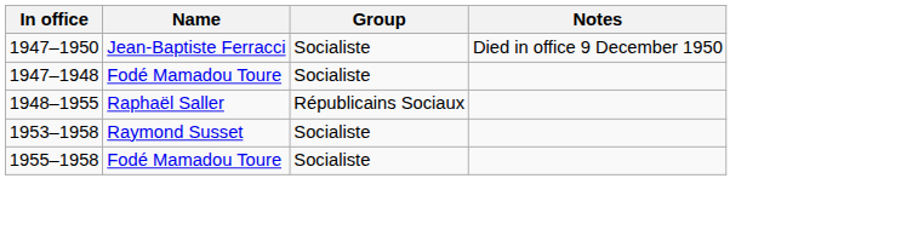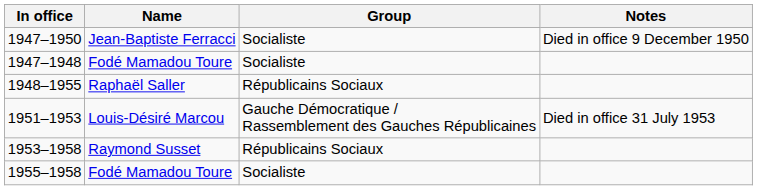 <table class="wikitable sortable">
 <tr>
 <th>In office</th>
 <th>Name</th>
 <th>Group</th>
 <th>Notes</th>
 </tr>
 <tr>
 <td>1947–1950</td>
 <td><a href='#'>Jean-Baptiste Ferracci</a></td>
 <td>Socialiste</td>
 <td>Died in office 9 December 1950</td>
 </tr>
 <tr>
 <td>1947–1948</td>
 <td><a href='#'>Fodé Mamadou Toure</a></td>
 <td>Socialiste</td>
 </tr>
 <tr>
 <td>1948–1955</td>
 <td><a href='#'>Raphaël Saller</a></td>
 <td>Républicains Sociaux</td>
 <td></td>
 </tr>
 <tr>
+<td>1951–1953</td>
+<td><a href='#'>Louis-Désiré Marcou</a></td>
+<td>Gauche Démocratique /<br>Rassemblement des Gauches Républicaines</td>
+<td>Died in office 31 July 1953</td>
+</tr>
+<tr>
 <td>1953–1958</td>
 <td><a href='#'>Raymond Susset</a></td>
-<td>Socialiste</td>
+<td>Républicains Sociaux</td>
 <td></td>
 </tr>
 <tr>
 <td>1955–1958</td>
 <td><a href='#'>Fodé Mamadou Toure</a></td>
 <td>Socialiste</td>
 </tr>
 </table>
